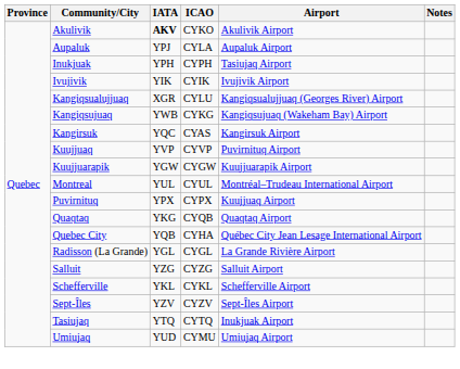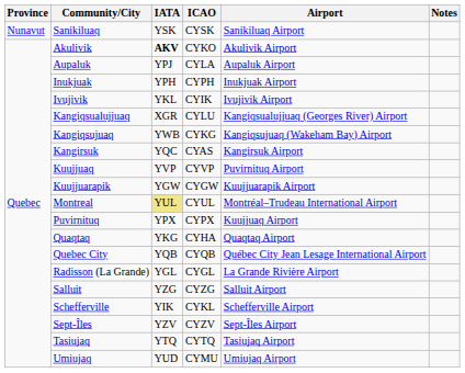 <table class="wikitable sortable">
 <tr>
 <th>Province</th>
 <th>Community/City</th>
 <th>IATA</th>
 <th>ICAO</th>
 <th>Airport</th>
 <th>Notes</th>
+</tr>
+<tr>
+<td><a href='#'>Nunavut</a></td>
+<td><a href='#'>Sanikiluaq</a></td>
+<td>YSK</td>
+<td>CYSK</td>
+<td><a href='#'>Sanikiluaq Airport</a></td>
+<td></td>
 </tr>
 <tr>
 <td rowspan=19><a href='#'>Quebec</a></td>
 <td><a href='#'>Akulivik</a></td>
 <td><strong>AKV</strong></td>
 <td>CYKO</td>
 <td><a href='#'>Akulivik Airport</a></td>
 <td></td>
 </tr>
 <tr>
 <td><a href='#'>Aupaluk</a></td>
 <td>YPJ</td>
 <td>CYLA</td>
 <td><a href='#'>Aupaluk Airport</a></td>
 <td></td>
 </tr>
 <tr>
 <td><a href='#'>Inukjuak</a></td>
 <td>YPH</td>
 <td>CYPH</td>
-<td><a href='#'>Tasiujaq Airport</a></td>
+<td><a href='#'>Inukjuak Airport</a></td>
 <td></td>
 </tr>
 <tr>
 <td><a href='#'>Ivujivik</a></td>
-<td>YIK</td>
+<td>YKL</td>
 <td>CYIK</td>
 <td><a href='#'>Ivujivik Airport</a></td>
 <td></td>
 </tr>
 <tr>
 <td><a href='#'>Kangiqsualujjuaq</a></td>
 <td>XGR</td>
 <td>CYLU</td>
 <td><a href='#'>Kangiqsualujjuaq (Georges River) Airport</a></td>
 <td></td>
 </tr>
 <tr>
 <td><a href='#'>Kangiqsujuaq</a></td>
 <td>YWB</td>
 <td>CYKG</td>
 <td><a href='#'>Kangiqsujuaq (Wakeham Bay) Airport</a></td>
 <td></td>
 </tr>
 <tr>
 <td><a href='#'>Kangirsuk</a></td>
 <td>YQC</td>
 <td>CYAS</td>
 <td><a href='#'>Kangirsuk Airport</a></td>
 <td></td>
 </tr>
 <tr>
 <td><a href='#'>Kuujjuaq</a></td>
 <td>YVP</td>
 <td>CYVP</td>
 <td><a href='#'>Puvirnituq Airport</a></td>
 <td></td>
 </tr>
 <tr>
 <td><a href='#'>Kuujjuarapik</a></td>
 <td>YGW</td>
 <td>CYGW</td>
 <td><a href='#'>Kuujjuarapik Airport</a></td>
 <td></td>
 </tr>
 <tr>
 <td><a href='#'>Montreal</a></td>
-<td>YUL</td>
+<td style="background: khaki;">YUL</td>
 <td>CYUL</td>
 <td><a href='#'>Montréal–Trudeau International Airport</a></td>
 <td></td>
 </tr>
 <tr>
 <td><a href='#'>Puvirnituq</a></td>
 <td>YPX</td>
 <td>CYPX</td>
 <td><a href='#'>Kuujjuaq Airport</a></td>
 <td></td>
 </tr>
 <tr>
 <td><a href='#'>Quaqtaq</a></td>
 <td>YKG</td>
-<td>CYQB</td>
+<td>CYHA</td>
 <td><a href='#'>Quaqtaq Airport</a></td>
 <td></td>
 </tr>
 <tr>
 <td><a href='#'>Quebec City</a></td>
 <td>YQB</td>
-<td>CYHA</td>
+<td>CYQB</td>
 <td><a href='#'>Québec City Jean Lesage International Airport</a></td>
 <td></td>
 </tr>
 <tr>
 <td><a href='#'>Radisson</a> (La Grande)</td>
 <td>YGL</td>
 <td>CYGL</td>
 <td><a href='#'>La Grande Rivière Airport</a></td>
 <td></td>
 </tr>
 <tr>
 <td><a href='#'>Salluit</a></td>
 <td>YZG</td>
 <td>CYZG</td>
 <td><a href='#'>Salluit Airport</a></td>
 <td></td>
 </tr>
 <tr>
 <td><a href='#'>Schefferville</a></td>
-<td>YKL</td>
+<td>YIK</td>
 <td>CYKL</td>
 <td><a href='#'>Schefferville Airport</a></td>
 <td></td>
 </tr>
 <tr>
 <td><a href='#'>Sept-Îles</a></td>
 <td>YZV</td>
 <td>CYZV</td>
 <td><a href='#'>Sept-Îles Airport</a></td>
 <td></td>
 </tr>
 <tr>
 <td><a href='#'>Tasiujaq</a></td>
 <td>YTQ</td>
 <td>CYTQ</td>
-<td><a href='#'>Inukjuak Airport</a></td>
+<td><a href='#'>Tasiujaq Airport</a></td>
 <td></td>
 </tr>
 <tr>
 <td><a href='#'>Umiujaq</a></td>
 <td>YUD</td>
 <td>CYMU</td>
 <td><a href='#'>Umiujaq Airport</a></td>
 <td></td>
 </tr>
 </table>
